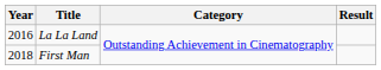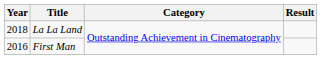 <table class="wikitable">
 <tr>
 <th>Year</th>
 <th>Title</th>
 <th>Category</th>
 <th>Result</th>
 </tr>
 <tr>
-<td>2016</td>
+<td>2018</td>
 <td><em>La La Land</em></td>
 <td rowspan=2><a href='#'>Outstanding Achievement in Cinematography</a></td>
 <td></td>
 </tr>
 <tr>
-<td>2018</td>
+<td>2016</td>
 <td><em>First Man</em></td>
 <td></td>
 </tr>
 </table>
